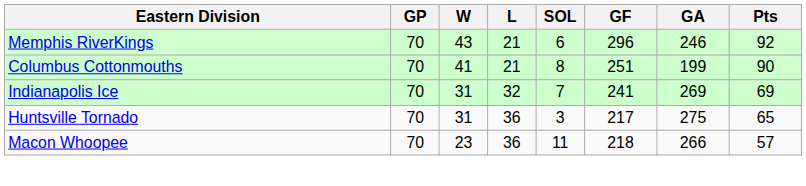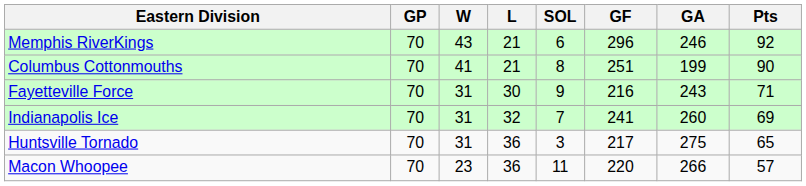 <table class="wikitable">
 <tr>
 <th width="40%" bgcolor="#e0e0e0">Eastern Division</th>
 <th width="5%" bgcolor="#e0e0e0">GP</th>
 <th width="5%" bgcolor="#e0e0e0">W</th>
 <th width="5%" bgcolor="#e0e0e0">L</th>
 <th width="5%" bgcolor="#e0e0e0">SOL</th>
 <th width="7.5%" bgcolor="#e0e0e0">GF</th>
 <th width="7.5%" bgcolor="#e0e0e0">GA</th>
 <th width="7.5%" bgcolor="#e0e0e0">Pts</th>
 </tr>
 <tr align="center" bgcolor="#CCFFCC">
 <td align="left"><a href='#'>Memphis RiverKings</a></td>
 <td>70</td>
 <td>43</td>
 <td>21</td>
 <td>6</td>
 <td>296</td>
 <td>246</td>
 <td>92</td>
 </tr>
 <tr align="center" bgcolor="#CCFFCC">
 <td align="left"><a href='#'>Columbus Cottonmouths</a></td>
 <td>70</td>
 <td>41</td>
 <td>21</td>
 <td>8</td>
 <td>251</td>
 <td>199</td>
 <td>90</td>
 </tr>
 <tr align="center" bgcolor="#CCFFCC">
+<td align="left"><a href='#'>Fayetteville Force</a></td>
+<td>70</td>
+<td>31</td>
+<td>30</td>
+<td>9</td>
+<td>216</td>
+<td>243</td>
+<td>71</td>
+</tr>
+<tr align="center" bgcolor="#CCFFCC">
 <td align="left"><a href='#'>Indianapolis Ice</a></td>
 <td>70</td>
 <td>31</td>
 <td>32</td>
 <td>7</td>
 <td>241</td>
-<td>269</td>
+<td>260</td>
 <td>69</td>
 </tr>
 <tr align="center">
 <td align="left"><a href='#'>Huntsville Tornado</a></td>
 <td>70</td>
 <td>31</td>
 <td>36</td>
 <td>3</td>
 <td>217</td>
 <td>275</td>
 <td>65</td>
 </tr>
 <tr align="center">
 <td align="left"><a href='#'>Macon Whoopee</a></td>
 <td>70</td>
 <td>23</td>
 <td>36</td>
 <td>11</td>
-<td>218</td>
+<td>220</td>
 <td>266</td>
 <td>57</td>
 </tr>
 </table>
